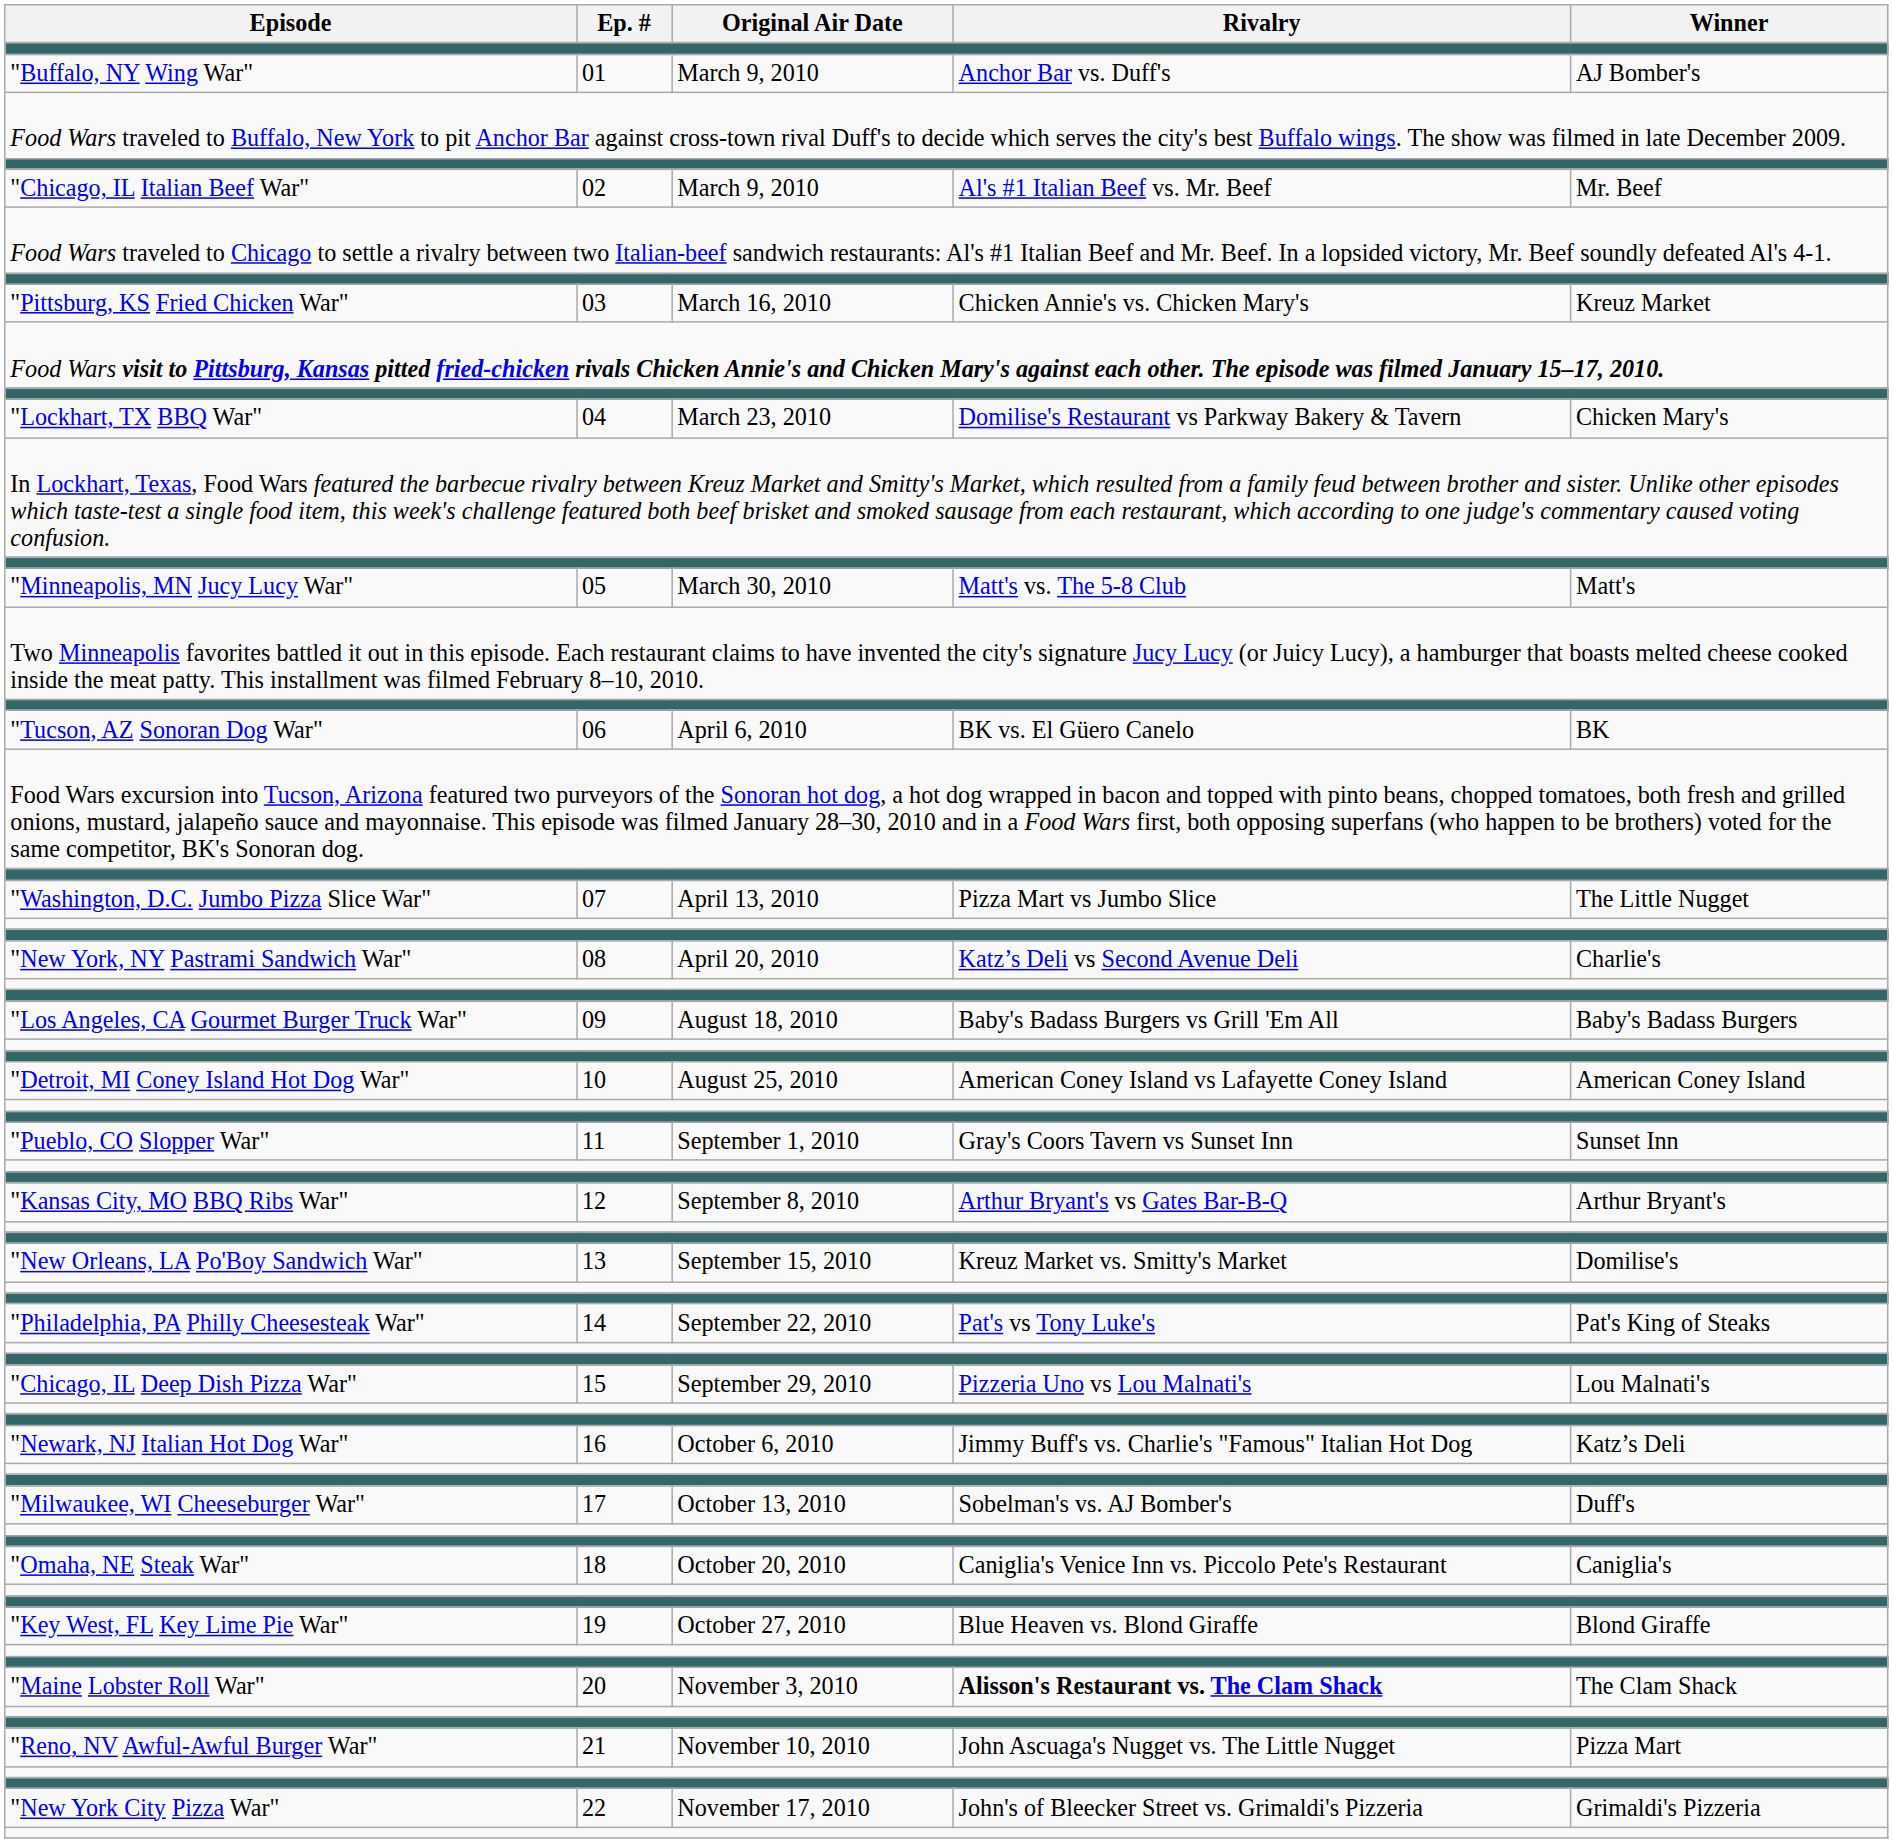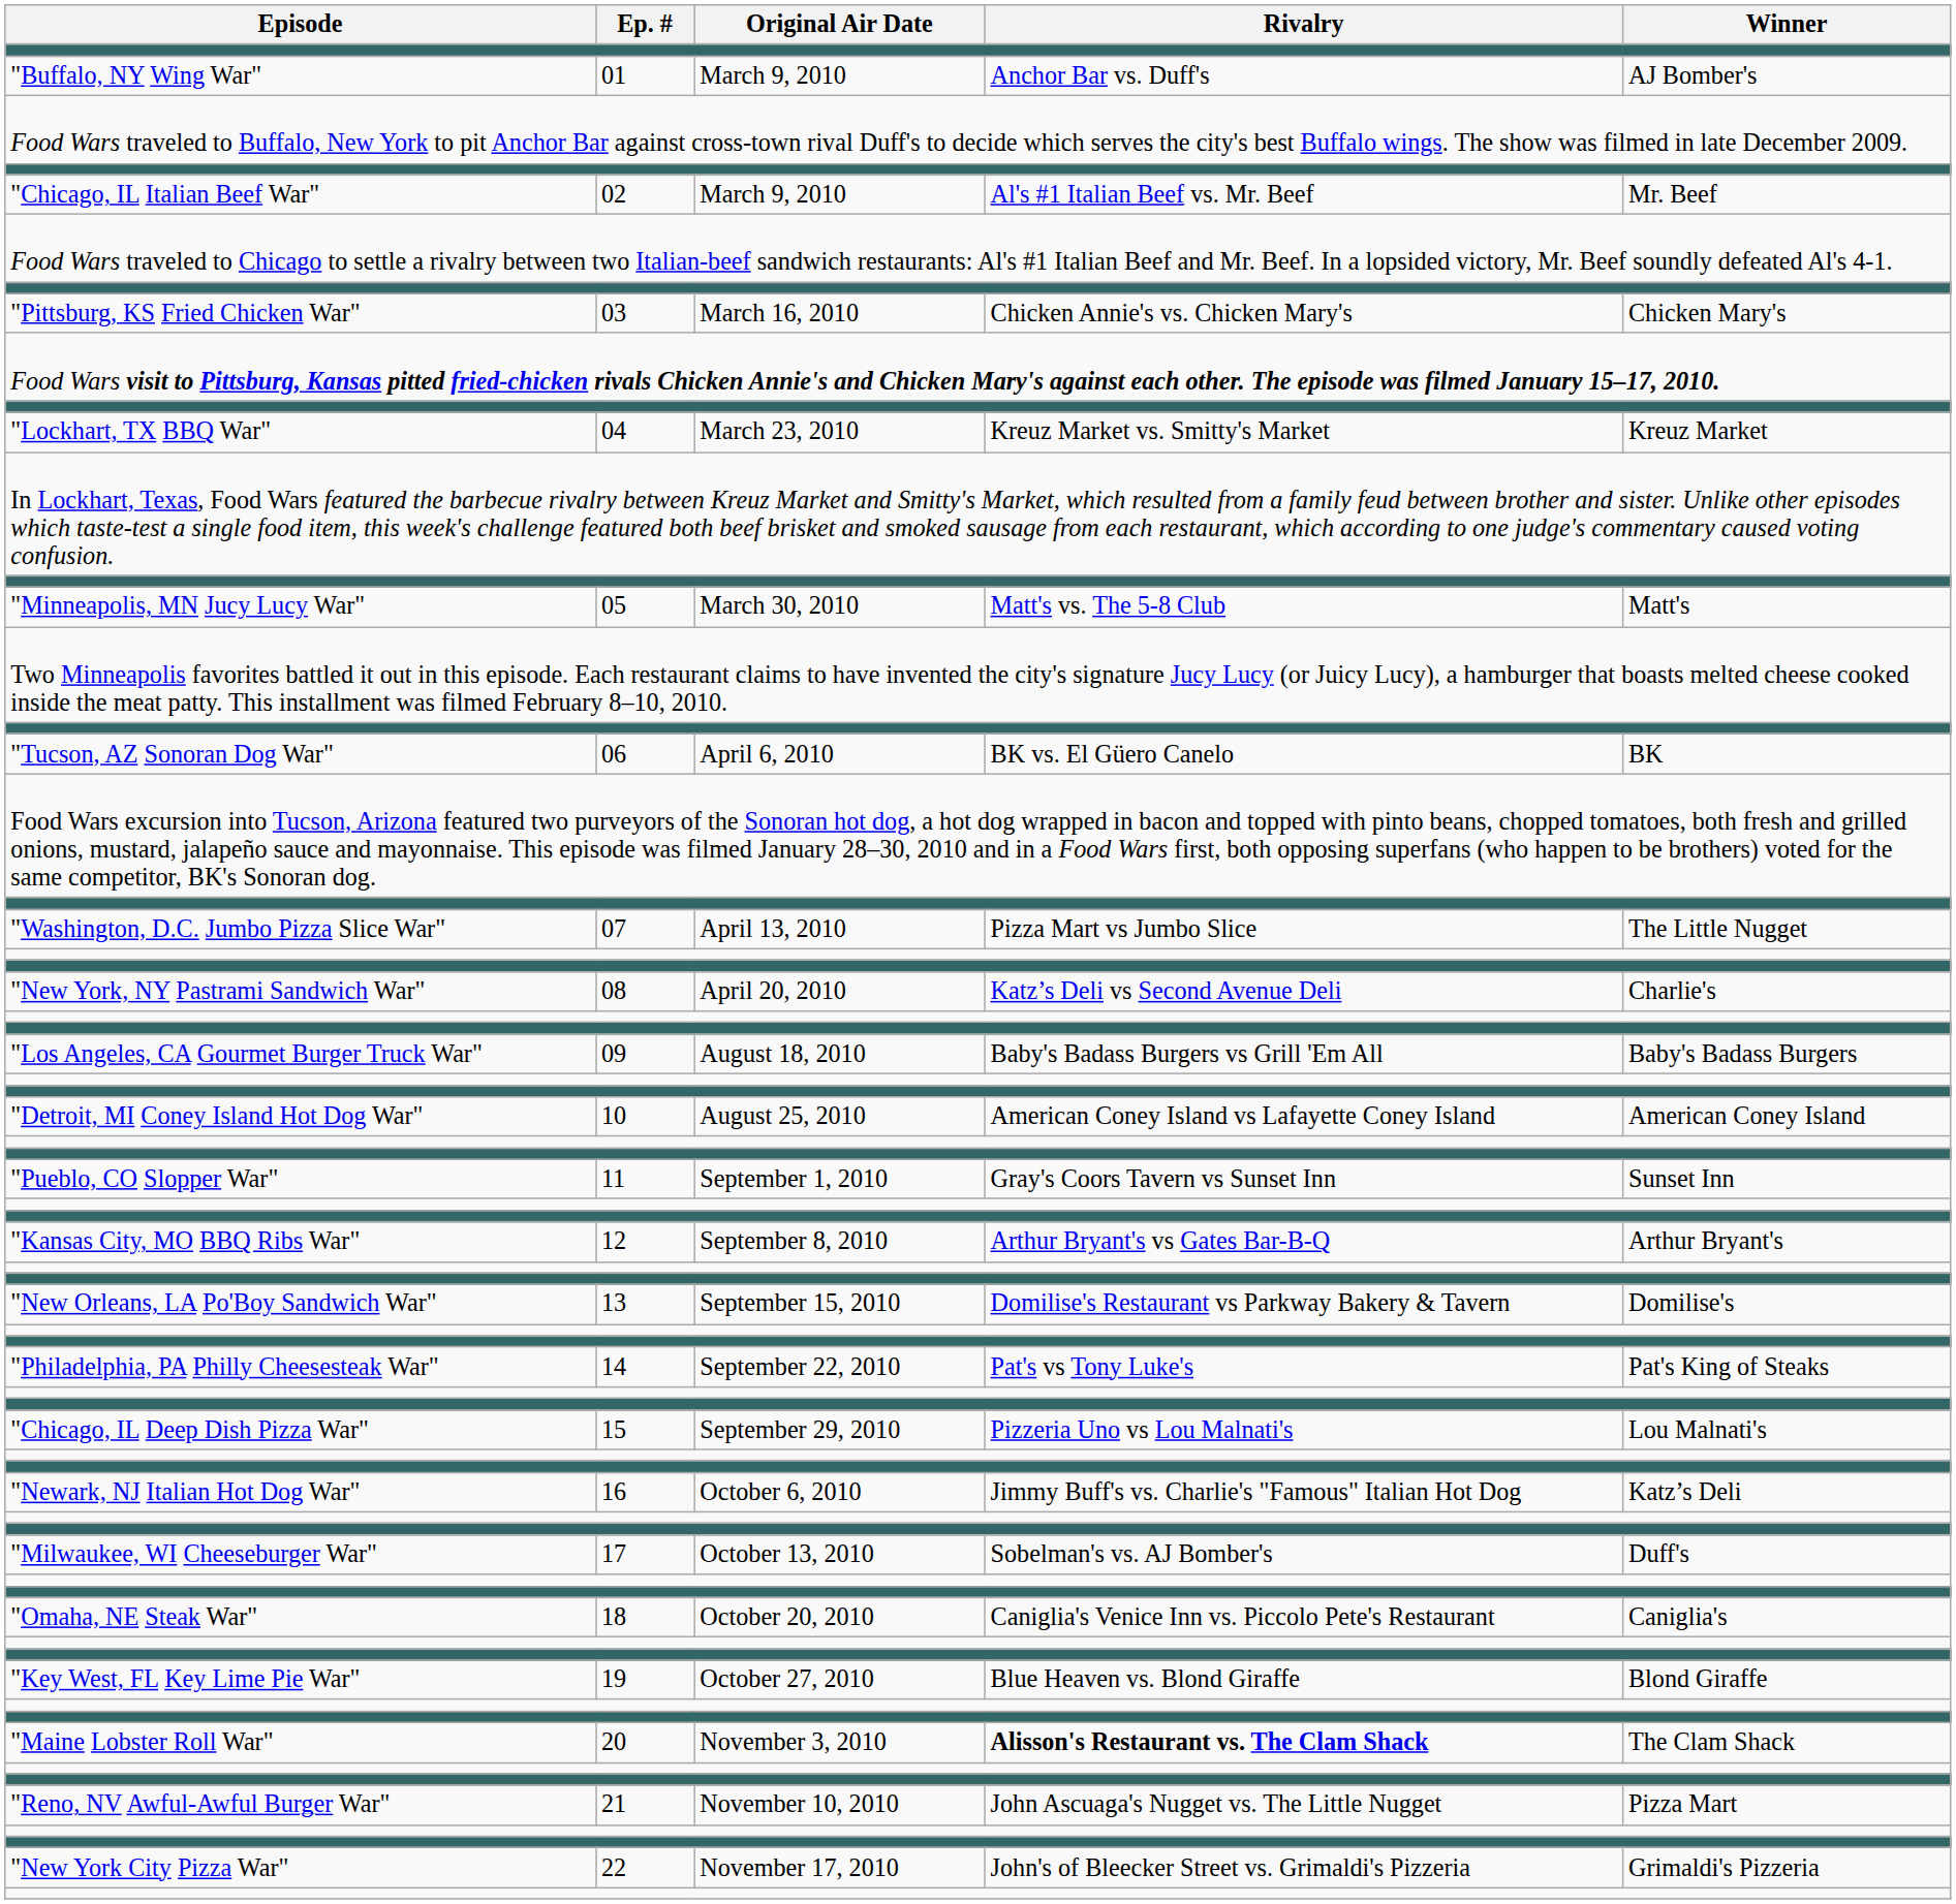 <table class="wikitable" border="1">
 <tr>
 <th>Episode</th>
 <th>Ep. #</th>
 <th>Original Air Date</th>
 <th>Rivalry</th>
 <th>Winner</th>
 </tr>
 <tr>
 <td colspan="5" bgcolor="#336666"></td>
 </tr>
 <tr>
 <td>"<a href='#'>Buffalo, NY</a> <a href='#'>Wing</a> War"</td>
 <td>01</td>
 <td>March 9, 2010</td>
 <td><a href='#'>Anchor Bar</a> vs. Duff's</td>
 <td>AJ Bomber's</td>
 </tr>
 <tr>
 <td colspan="5"><br><em>Food Wars</em> traveled to <a href='#'>Buffalo, New York</a> to pit <a href='#'>Anchor Bar</a> against cross-town rival Duff's to decide which serves the city's best <a href='#'>Buffalo wings</a>. The show was filmed in late December 2009.</td>
 </tr>
 <tr>
 <td colspan="5" bgcolor="#336666"></td>
 </tr>
 <tr>
 <td>"<a href='#'>Chicago, IL</a> <a href='#'>Italian Beef</a> War"</td>
 <td>02</td>
 <td>March 9, 2010</td>
 <td><a href='#'>Al's #1 Italian Beef</a> vs. Mr. Beef</td>
 <td>Mr. Beef</td>
 </tr>
 <tr>
 <td colspan="5"><br><em>Food Wars</em> traveled to <a href='#'>Chicago</a> to settle a rivalry between two <a href='#'>Italian-beef</a> sandwich restaurants: Al's #1 Italian Beef and Mr. Beef. In a lopsided victory, Mr. Beef soundly defeated Al's 4-1.</td>
 </tr>
 <tr>
 <td colspan="5" bgcolor="#336666"></td>
 </tr>
 <tr>
 <td>"<a href='#'>Pittsburg, KS</a> <a href='#'>Fried Chicken</a> War"</td>
 <td>03</td>
 <td>March 16, 2010</td>
 <td>Chicken Annie's vs. Chicken Mary's</td>
-<td>Kreuz Market</td>
+<td>Chicken Mary's</td>
 </tr>
 <tr>
 <td colspan="5"><br><em>Food Wars<strong> visit to <a href='#'>Pittsburg, Kansas</a> pitted <a href='#'>fried-chicken</a> rivals Chicken Annie's and Chicken Mary's against each other. The episode was filmed January 15–17, 2010.</td>
 </tr>
 <tr>
 <td colspan="5" bgcolor="#336666"></td>
 </tr>
 <tr>
 <td>"<a href='#'>Lockhart, TX</a> <a href='#'>BBQ</a> War"</td>
 <td>04</td>
 <td>March 23, 2010</td>
-<td><a href='#'>Domilise's Restaurant</a> vs Parkway Bakery & Tavern</td>
-<td>Chicken Mary's</td>
+<td>Kreuz Market vs. Smitty's Market</td>
+<td>Kreuz Market</td>
 </tr>
 <tr>
 <td colspan="5"><br>In <a href='#'>Lockhart, Texas</a>, </em>Food Wars<em> featured the barbecue rivalry between Kreuz Market and Smitty's Market, which resulted from a family feud between brother and sister. Unlike other episodes which taste-test a single food item, this week's challenge featured both beef brisket and smoked sausage from each restaurant, which according to one judge's commentary caused voting confusion.</td>
 </tr>
 <tr>
 <td colspan="5" bgcolor="#336666"></td>
 </tr>
 <tr>
 <td>"<a href='#'>Minneapolis, MN</a> <a href='#'>Jucy Lucy</a> War"</td>
 <td>05</td>
 <td>March 30, 2010</td>
 <td><a href='#'>Matt's</a> vs. <a href='#'>The 5-8 Club</a></td>
 <td>Matt's</td>
 </tr>
 <tr>
 <td colspan="5"><br>Two <a href='#'>Minneapolis</a> favorites battled it out in this episode. Each restaurant claims to have invented the city's signature <a href='#'>Jucy Lucy</a> (or Juicy Lucy), a hamburger that boasts melted cheese cooked inside the meat patty. This installment was filmed February 8–10, 2010.</td>
 </tr>
 <tr>
 <td colspan="5" bgcolor="#336666"></td>
 </tr>
 <tr>
 <td>"<a href='#'>Tucson, AZ</a> <a href='#'>Sonoran Dog</a> War"</td>
 <td>06</td>
 <td>April 6, 2010</td>
 <td>BK vs. El Güero Canelo</td>
 <td>BK</td>
 </tr>
 <tr>
 <td colspan="5"><br></em>Food Wars</strong> excursion into <a href='#'>Tucson, Arizona</a> featured two purveyors of the <a href='#'>Sonoran hot dog</a>, a hot dog wrapped in bacon and topped with pinto beans, chopped tomatoes, both fresh and grilled onions, mustard, jalapeño sauce and mayonnaise. This episode was filmed January 28–30, 2010 and in a <em>Food Wars</em> first, both opposing superfans (who happen to be brothers) voted for the same competitor, BK's Sonoran dog.</td>
 </tr>
 <tr>
 <td colspan="5" bgcolor="#336666"></td>
 </tr>
 <tr>
 <td>"<a href='#'>Washington, D.C.</a> <a href='#'>Jumbo Pizza</a> Slice War"</td>
 <td>07</td>
 <td>April 13, 2010</td>
 <td>Pizza Mart vs Jumbo Slice</td>
 <td>The Little Nugget</td>
 </tr>
 <tr>
 <td colspan="5"></td>
 </tr>
 <tr>
 <td colspan="5" bgcolor="#336666"></td>
 </tr>
 <tr>
 <td>"<a href='#'>New York, NY</a> <a href='#'>Pastrami Sandwich</a> War"</td>
 <td>08</td>
 <td>April 20, 2010</td>
 <td><a href='#'>Katz’s Deli</a> vs <a href='#'>Second Avenue Deli</a></td>
 <td>Charlie's</td>
 </tr>
 <tr>
 <td colspan="5"></td>
 </tr>
 <tr>
 <td colspan="5" bgcolor="#336666"></td>
 </tr>
 <tr>
 <td>"<a href='#'>Los Angeles, CA</a> <a href='#'>Gourmet Burger Truck</a> War"</td>
 <td>09</td>
 <td>August 18, 2010</td>
 <td>Baby's Badass Burgers vs Grill 'Em All</td>
 <td>Baby's Badass Burgers</td>
 </tr>
 <tr>
 <td colspan="5"></td>
 </tr>
 <tr>
 <td colspan="5" bgcolor="#336666"></td>
 </tr>
 <tr>
 <td>"<a href='#'>Detroit, MI</a> <a href='#'>Coney Island Hot Dog</a> War"</td>
 <td>10</td>
 <td>August 25, 2010</td>
 <td>American Coney Island vs Lafayette Coney Island</td>
 <td>American Coney Island</td>
 </tr>
 <tr>
 <td colspan="5"></td>
 </tr>
 <tr>
 <td colspan="5" bgcolor="#336666"></td>
 </tr>
 <tr>
 <td>"<a href='#'>Pueblo, CO</a> <a href='#'>Slopper</a> War"</td>
 <td>11</td>
 <td>September 1, 2010</td>
 <td>Gray's Coors Tavern vs Sunset Inn</td>
 <td>Sunset Inn</td>
 </tr>
 <tr>
 <td colspan="5"></td>
 </tr>
 <tr>
 <td colspan="5" bgcolor="#336666"></td>
 </tr>
 <tr>
 <td>"<a href='#'>Kansas City, MO</a> <a href='#'>BBQ Ribs</a> War"</td>
 <td>12</td>
 <td>September 8, 2010</td>
 <td><a href='#'>Arthur Bryant's</a> vs <a href='#'>Gates Bar-B-Q</a></td>
 <td>Arthur Bryant's</td>
 </tr>
 <tr>
 <td colspan="5"></td>
 </tr>
 <tr>
 <td colspan="5" bgcolor="#336666"></td>
 </tr>
 <tr>
 <td>"<a href='#'>New Orleans, LA</a> <a href='#'>Po'Boy Sandwich</a> War"</td>
 <td>13</td>
 <td>September 15, 2010</td>
-<td>Kreuz Market vs. Smitty's Market</td>
+<td><a href='#'>Domilise's Restaurant</a> vs Parkway Bakery & Tavern</td>
 <td>Domilise's</td>
 </tr>
 <tr>
 <td colspan="5"></td>
 </tr>
 <tr>
 <td colspan="5" bgcolor="#336666"></td>
 </tr>
 <tr>
 <td>"<a href='#'>Philadelphia, PA</a> <a href='#'>Philly Cheesesteak</a> War"</td>
 <td>14</td>
 <td>September 22, 2010</td>
 <td><a href='#'>Pat's</a> vs <a href='#'>Tony Luke's</a></td>
 <td>Pat's King of Steaks</td>
 </tr>
 <tr>
 <td colspan="5"></td>
 </tr>
 <tr>
 <td colspan="5" bgcolor="#336666"></td>
 </tr>
 <tr>
 <td>"<a href='#'>Chicago, IL</a> <a href='#'>Deep Dish Pizza</a> War"</td>
 <td>15</td>
 <td>September 29, 2010</td>
 <td><a href='#'>Pizzeria Uno</a> vs <a href='#'>Lou Malnati's</a></td>
 <td>Lou Malnati's</td>
 </tr>
 <tr>
 <td colspan="5"></td>
 </tr>
 <tr>
 <td colspan="5" bgcolor="#336666"></td>
 </tr>
 <tr>
 <td>"<a href='#'>Newark, NJ</a> <a href='#'>Italian Hot Dog</a> War"</td>
 <td>16</td>
 <td>October 6, 2010</td>
 <td>Jimmy Buff's vs. Charlie's "Famous" Italian Hot Dog</td>
 <td>Katz’s Deli</td>
 </tr>
 <tr>
 <td colspan="5"></td>
 </tr>
 <tr>
 <td colspan="5" bgcolor="#336666"></td>
 </tr>
 <tr>
 <td>"<a href='#'>Milwaukee, WI</a> <a href='#'>Cheeseburger</a> War"</td>
 <td>17</td>
 <td>October 13, 2010</td>
 <td>Sobelman's vs. AJ Bomber's</td>
 <td>Duff's</td>
 </tr>
 <tr>
 <td colspan="5"></td>
 </tr>
 <tr>
 <td colspan="5" bgcolor="#336666"></td>
 </tr>
 <tr>
 <td>"<a href='#'>Omaha, NE</a> <a href='#'>Steak</a> War"</td>
 <td>18</td>
 <td>October 20, 2010</td>
 <td>Caniglia's Venice Inn vs. Piccolo Pete's Restaurant</td>
 <td>Caniglia's</td>
 </tr>
 <tr>
 <td colspan="5"></td>
 </tr>
 <tr>
 <td colspan="5" bgcolor="#336666"></td>
 </tr>
 <tr>
 <td>"<a href='#'>Key West, FL</a> <a href='#'>Key Lime Pie</a> War"</td>
 <td>19</td>
 <td>October 27, 2010</td>
 <td>Blue Heaven vs. Blond Giraffe</td>
 <td>Blond Giraffe</td>
 </tr>
 <tr>
 <td colspan="5"></td>
 </tr>
 <tr>
 <td colspan="5" bgcolor="#336666"></td>
 </tr>
 <tr>
 <td>"<a href='#'>Maine</a> <a href='#'>Lobster Roll</a> War"</td>
 <td>20</td>
 <td>November 3, 2010</td>
 <td><strong>Alisson's Restaurant vs. <a href='#'>The Clam Shack</a></strong></td>
 <td>The Clam Shack</td>
 </tr>
 <tr>
 <td colspan="5"></td>
 </tr>
 <tr>
 <td colspan="5" bgcolor="#336666"></td>
 </tr>
 <tr>
 <td>"<a href='#'>Reno, NV</a> <a href='#'>Awful-Awful Burger</a> War"</td>
 <td>21</td>
 <td>November 10, 2010</td>
 <td>John Ascuaga's Nugget vs. The Little Nugget</td>
 <td>Pizza Mart</td>
 </tr>
 <tr>
 <td colspan="5"></td>
 </tr>
 <tr>
 <td colspan="5" bgcolor="#336666"></td>
 </tr>
 <tr>
 <td>"<a href='#'>New York City</a> <a href='#'>Pizza</a> War"</td>
 <td>22</td>
 <td>November 17, 2010</td>
 <td>John's of Bleecker Street vs. Grimaldi's Pizzeria</td>
 <td>Grimaldi's Pizzeria</td>
 </tr>
 <tr>
 <td colspan="5"></td>
 </tr>
 </table>
